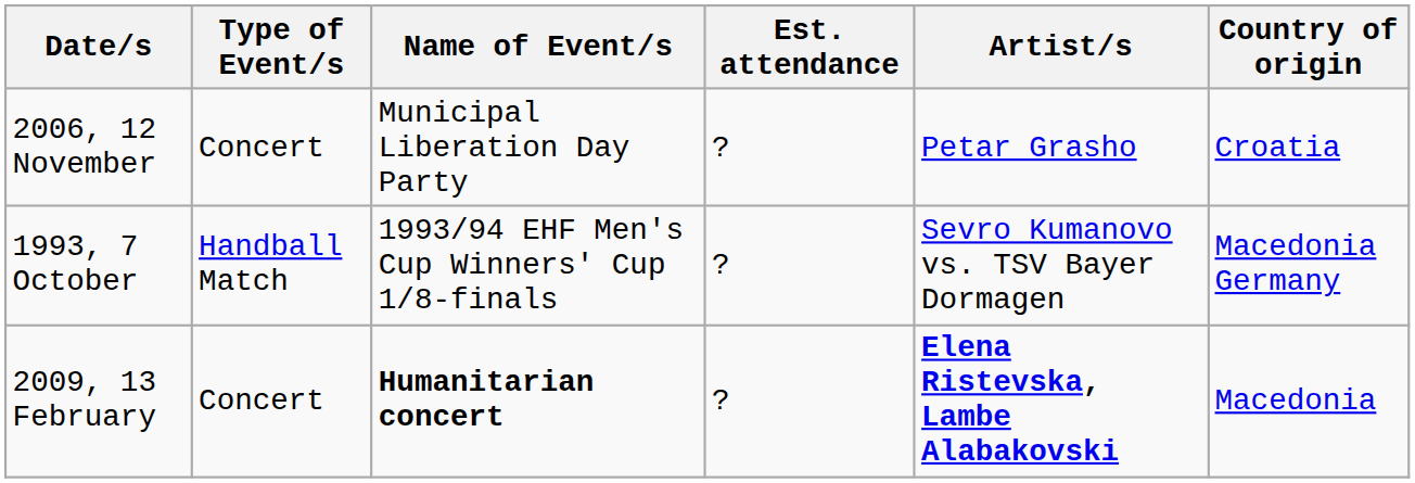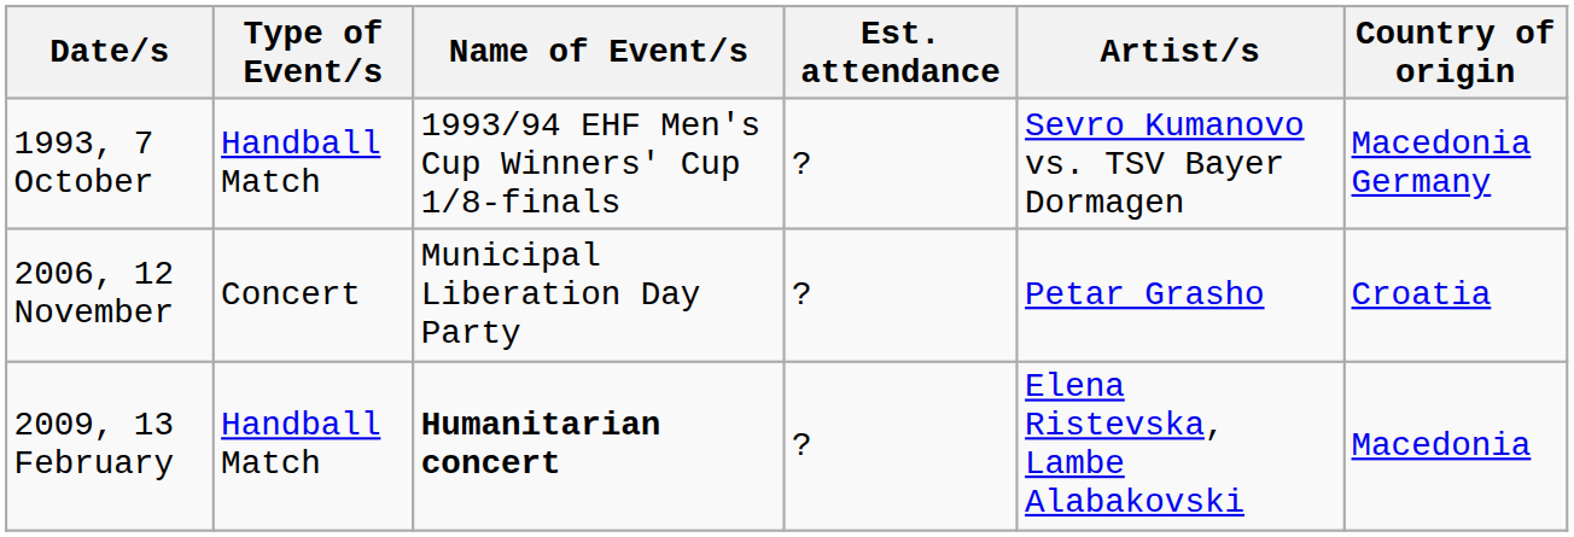 <table class="wikitable sortable">
 <tr>
 <th>Date/s</th>
 <th>Type of Event/s</th>
 <th>Name of Event/s</th>
 <th>Est. attendance</th>
 <th>Artist/s</th>
 <th>Country of origin</th>
 </tr>
 <tr>
+<td>1993, 7 October</td>
+<td><a href='#'>Handball</a> Match</td>
+<td>1993/94 EHF Men's Cup Winners' Cup 1/8-finals</td>
+<td>?</td>
+<td><a href='#'>Sevro Kumanovo</a> vs. TSV Bayer Dormagen</td>
+<td><a href='#'>Macedonia</a> <br> <a href='#'>Germany</a></td>
+</tr>
+<tr>
 <td>2006, 12 November</td>
 <td>Concert</td>
 <td>Municipal Liberation Day Party</td>
 <td>?</td>
 <td><a href='#'>Petar Grasho</a></td>
 <td><a href='#'>Croatia</a></td>
 </tr>
 <tr>
-<td>1993, 7 October</td>
+<td>2009, 13 February</td>
 <td><a href='#'>Handball</a> Match</td>
-<td>1993/94 EHF Men's Cup Winners' Cup 1/8-finals</td>
-<td>?</td>
-<td><a href='#'>Sevro Kumanovo</a> vs. TSV Bayer Dormagen</td>
-<td><a href='#'>Macedonia</a> <br> <a href='#'>Germany</a></td>
-</tr>
-<tr>
-<td>2009, 13 February</td>
-<td>Concert</td>
 <td><strong>Humanitarian concert</strong></td>
 <td>?</td>
-<td><strong><a href='#'>Elena Ristevska</a>, <a href='#'>Lambe Alabakovski</a></strong></td>
+<td><a href='#'>Elena Ristevska</a>, <a href='#'>Lambe Alabakovski</a></td>
 <td><a href='#'>Macedonia</a></td>
 </tr>
 </table>
